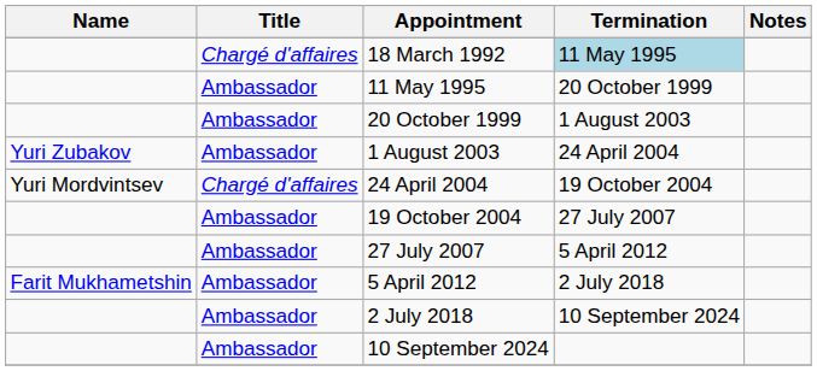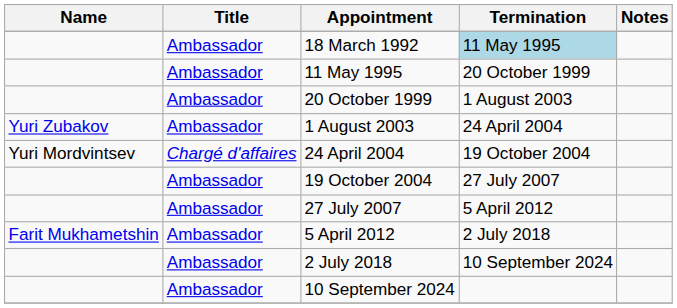 <table class="wikitable">
 <tr valign="middle">
 <th>Name</th>
 <th>Title</th>
 <th>Appointment</th>
 <th>Termination</th>
 <th>Notes</th>
 </tr>
 <tr>
 </tr>
 <tr>
 <td></td>
-<td><em><a href='#'>Chargé d'affaires</a></em></td>
+<td><a href='#'>Ambassador</a></td>
 <td>18 March 1992</td>
 <td style="background: lightblue;">11 May 1995</td>
 <td></td>
 </tr>
 <tr>
 <td></td>
 <td><a href='#'>Ambassador</a></td>
 <td>11 May 1995</td>
 <td>20 October 1999</td>
 <td></td>
 </tr>
 <tr>
 <td></td>
 <td><a href='#'>Ambassador</a></td>
 <td>20 October 1999</td>
 <td>1 August 2003</td>
 <td></td>
 </tr>
 <tr>
 <td><a href='#'>Yuri Zubakov</a></td>
 <td><a href='#'>Ambassador</a></td>
 <td>1 August 2003</td>
 <td>24 April 2004</td>
 <td></td>
 </tr>
 <tr>
 <td>Yuri Mordvintsev</td>
 <td><em><a href='#'>Chargé d'affaires</a></em></td>
 <td>24 April 2004</td>
 <td>19 October 2004</td>
 <td></td>
 </tr>
 <tr>
 <td></td>
 <td><a href='#'>Ambassador</a></td>
 <td>19 October 2004</td>
 <td>27 July 2007</td>
 <td></td>
 </tr>
 <tr>
 <td></td>
 <td><a href='#'>Ambassador</a></td>
 <td>27 July 2007</td>
 <td>5 April 2012</td>
 <td></td>
 </tr>
 <tr>
 <td><a href='#'>Farit Mukhametshin</a></td>
 <td><a href='#'>Ambassador</a></td>
 <td>5 April 2012</td>
 <td>2 July 2018</td>
 <td></td>
 </tr>
 <tr>
 <td></td>
 <td><a href='#'>Ambassador</a></td>
 <td>2 July 2018</td>
 <td>10 September 2024</td>
 <td></td>
 </tr>
 <tr>
 <td></td>
 <td><a href='#'>Ambassador</a></td>
 <td>10 September 2024</td>
 <td></td>
 <td></td>
 </tr>
 <tr>
 </tr>
 </table>
